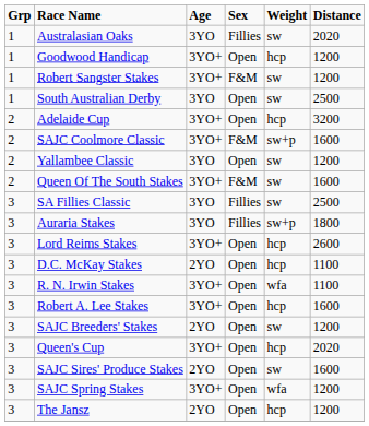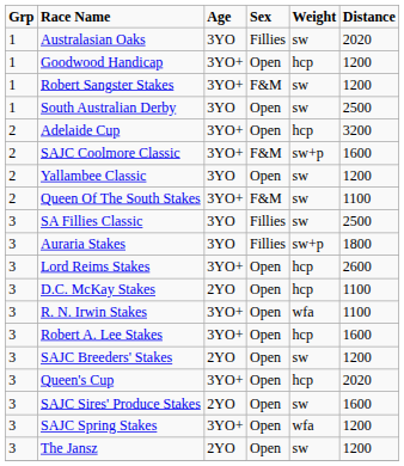 <table class="wikitable">
 <tr>
 <td><strong>Grp</strong></td>
 <td><strong>Race Name</strong></td>
 <td><strong>Age</strong></td>
 <td><strong>Sex</strong></td>
 <td><strong>Weight</strong></td>
 <td><strong>Distance</strong></td>
 </tr>
 <tr>
 <td>1</td>
 <td><a href='#'>Australasian Oaks</a></td>
 <td>3YO</td>
 <td>Fillies</td>
 <td>sw</td>
 <td>2020</td>
 </tr>
 <tr>
 <td>1</td>
 <td><a href='#'>Goodwood Handicap</a></td>
 <td>3YO+</td>
 <td>Open</td>
 <td>hcp</td>
 <td>1200</td>
 </tr>
 <tr>
 <td>1</td>
 <td><a href='#'>Robert Sangster Stakes</a></td>
 <td>3YO+</td>
 <td>F&M</td>
 <td>sw</td>
 <td>1200</td>
 </tr>
 <tr>
 <td>1</td>
 <td><a href='#'>South Australian Derby</a></td>
 <td>3YO</td>
 <td>Open</td>
 <td>sw</td>
 <td>2500</td>
 </tr>
 <tr>
 <td>2</td>
 <td><a href='#'>Adelaide Cup</a></td>
 <td>3YO+</td>
 <td>Open</td>
 <td>hcp</td>
 <td>3200</td>
 </tr>
 <tr>
 <td>2</td>
 <td><a href='#'>SAJC Coolmore Classic</a></td>
 <td>3YO+</td>
 <td>F&M</td>
 <td>sw+p</td>
 <td>1600</td>
 </tr>
 <tr>
 <td>2</td>
 <td><a href='#'>Yallambee Classic</a></td>
 <td>3YO</td>
 <td>Open</td>
 <td>sw</td>
 <td>1200</td>
 </tr>
 <tr>
 <td>2</td>
 <td><a href='#'>Queen Of The South Stakes</a></td>
 <td>3YO+</td>
 <td>F&M</td>
 <td>sw</td>
-<td>1600</td>
+<td>1100</td>
 </tr>
 <tr>
 <td>3</td>
 <td><a href='#'>SA Fillies Classic</a></td>
 <td>3YO</td>
 <td>Fillies</td>
 <td>sw</td>
 <td>2500</td>
 </tr>
 <tr>
 <td>3</td>
 <td><a href='#'>Auraria Stakes</a></td>
 <td>3YO</td>
 <td>Fillies</td>
 <td>sw+p</td>
 <td>1800</td>
 </tr>
 <tr>
 <td>3</td>
 <td><a href='#'>Lord Reims Stakes</a></td>
 <td>3YO+</td>
 <td>Open</td>
 <td>hcp</td>
 <td>2600</td>
 </tr>
 <tr>
 <td>3</td>
 <td><a href='#'>D.C. McKay Stakes</a></td>
 <td>2YO</td>
 <td>Open</td>
 <td>hcp</td>
 <td>1100</td>
 </tr>
 <tr>
 <td>3</td>
 <td><a href='#'>R. N. Irwin Stakes</a></td>
 <td>3YO+</td>
 <td>Open</td>
 <td>wfa</td>
 <td>1100</td>
 </tr>
 <tr>
 <td>3</td>
 <td><a href='#'>Robert A. Lee Stakes</a></td>
 <td>3YO+</td>
 <td>Open</td>
 <td>hcp</td>
 <td>1600</td>
 </tr>
 <tr>
 <td>3</td>
 <td><a href='#'>SAJC Breeders' Stakes</a></td>
 <td>2YO</td>
 <td>Open</td>
 <td>sw</td>
 <td>1200</td>
 </tr>
 <tr>
 <td>3</td>
 <td><a href='#'>Queen's Cup</a></td>
 <td>3YO+</td>
 <td>Open</td>
 <td>hcp</td>
 <td>2020</td>
 </tr>
 <tr>
 <td>3</td>
 <td><a href='#'>SAJC Sires' Produce Stakes</a></td>
 <td>2YO</td>
 <td>Open</td>
 <td>sw</td>
 <td>1600</td>
 </tr>
 <tr>
 <td>3</td>
 <td><a href='#'>SAJC Spring Stakes</a></td>
 <td>3YO+</td>
 <td>Open</td>
 <td>wfa</td>
 <td>1200</td>
 </tr>
 <tr>
 <td>3</td>
 <td><a href='#'>The Jansz</a></td>
 <td>2YO</td>
 <td>Open</td>
-<td>hcp</td>
+<td>sw</td>
 <td>1200</td>
 </tr>
 <tr>
 </tr>
 </table>
